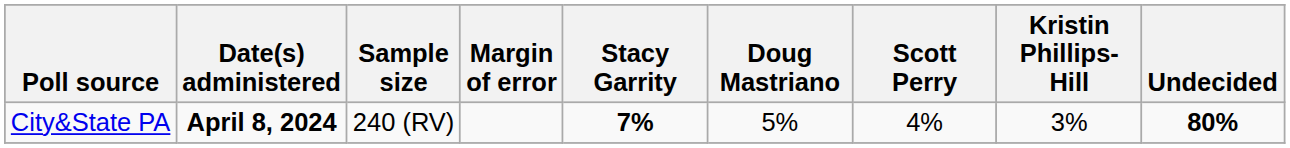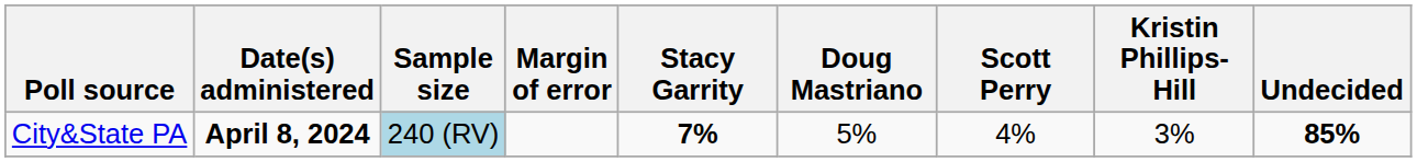 <table class="wikitable" style="font-size:90%;text-align:center;">
 <tr style="vertical-align:bottom">
 <th>Poll source</th>
 <th>Date(s)<br>administered</th>
 <th>Sample<br>size</th>
 <th>Margin<br>of error</th>
 <th style="width:75px;">Stacy<br>Garrity</th>
 <th style="width:75px;">Doug<br>Mastriano</th>
 <th style="width:75px;">Scott<br>Perry</th>
 <th style="width:75px;">Kristin<br>Phillips-Hill</th>
 <th>Undecided</th>
 </tr>
 <tr>
 <td style="text-align:left;"><a href='#'>City&State PA</a></td>
 <td><strong>April 8, 2024</strong></td>
-<td>240 (RV)</td>
+<td style="background: lightblue;">240 (RV)</td>
 <td></td>
 <td><strong>7%</strong></td>
 <td>5%</td>
 <td>4%</td>
 <td>3%</td>
-<td><strong>80%</strong></td>
+<td><strong>85%</strong></td>
 </tr>
 </table>
